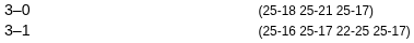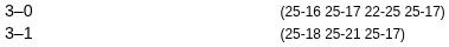 <table>
 <tr>
 <th width=200></th>
 <th width=80></th>
 <th width=200></th>
 <th width=220></th>
 </tr>
 <tr>
 <td align=right><strong></strong></td>
 <td align=center>3–0</td>
 <td></td>
-<td><small>(25-18 25-21 25-17)</small></td>
+<td><small>(25-16 25-17 22-25 25-17)</small></td>
 </tr>
 <tr>
 <td align=right><strong></strong></td>
 <td align=center>3–1</td>
 <td></td>
-<td><small>(25-16 25-17 22-25 25-17)</small></td>
+<td><small>(25-18 25-21 25-17)</small></td>
 </tr>
 </table>
